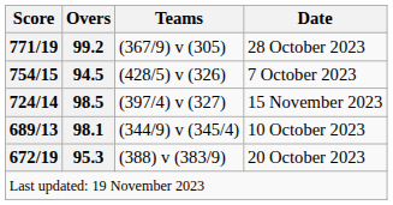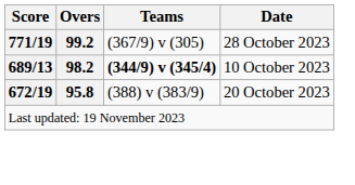 <table class="wikitable sortable">
 <tr>
 <th>Score</th>
 <th>Overs</th>
 <th>Teams</th>
 <th>Date</th>
 </tr>
 <tr>
 <th>771/19</th>
 <th>99.2</th>
 <td> (367/9) v  (305)</td>
 <td>28 October 2023</td>
 </tr>
 <tr>
-<th>754/15</th>
-<th>94.5</th>
-<td> (428/5) v  (326)</td>
-<td>7 October 2023</td>
-</tr>
-<tr>
-<th>724/14</th>
-<th>98.5</th>
-<td> (397/4) v   (327)</td>
-<td>15 November 2023</td>
-</tr>
-<tr>
 <th>689/13</th>
-<th>98.1</th>
-<td> (344/9) v  (345/4)</td>
+<th>98.2</th>
+<td><strong> (344/9) v  (345/4)</strong></td>
 <td>10 October 2023</td>
 </tr>
 <tr>
 <th>672/19</th>
-<th>95.3</th>
+<th>95.8</th>
 <td> (388) v  (383/9)</td>
 <td>20 October 2023</td>
 </tr>
 <tr>
 <td colspan="4"><small>Last updated: 19 November 2023</small></td>
 </tr>
 </table>
